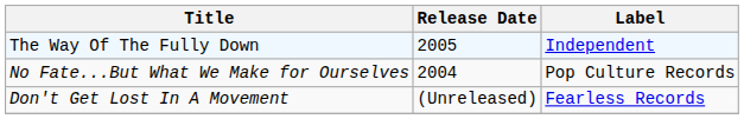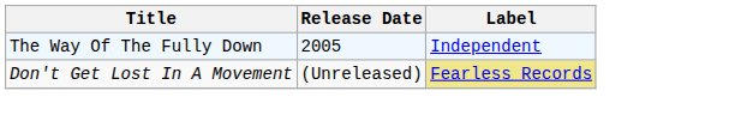 <table class="wikitable">
 <tr>
 <th>Title</th>
 <th>Release Date</th>
 <th>Label</th>
 </tr>
 <tr bgcolor="#F0F8FF">
 <td>The Way Of The Fully Down</td>
 <td>2005</td>
 <td><a href='#'>Independent</a></td>
 </tr>
 <tr>
-<td><em>No Fate...But What We Make for Ourselves</em></td>
-<td>2004</td>
-<td>Pop Culture Records</td>
-</tr>
-<tr>
 <td><em>Don't Get Lost In A Movement</em></td>
 <td>(Unreleased)</td>
-<td><a href='#'>Fearless Records</a></td>
+<td style="background: khaki;"><a href='#'>Fearless Records</a></td>
 </tr>
 <tr>
 </tr>
 </table>
